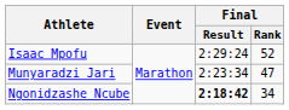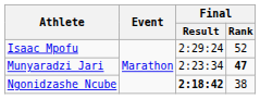 <table class="wikitable" style="font-size:90%">
 <tr>
 <th rowspan="2">Athlete</th>
 <th rowspan="2">Event</th>
 <th colspan="2">Final</th>
 </tr>
 <tr style="font-size:95%">
 <th>Result</th>
 <th>Rank</th>
 </tr>
 <tr style=text-align:center>
 <td style=text-align:left><a href='#'>Isaac Mpofu</a></td>
 <td style=text-align:left rowspan=3><a href='#'>Marathon</a></td>
 <td>2:29:24</td>
 <td>52</td>
 </tr>
 <tr style=text-align:center>
 <td style=text-align:left><a href='#'>Munyaradzi Jari</a></td>
 <td>2:23:34</td>
-<td>47</td>
+<td><strong>47</strong></td>
 </tr>
 <tr style=text-align:center>
 <td style=text-align:left><a href='#'>Ngonidzashe Ncube</a></td>
 <td><strong>2:18:42</strong></td>
-<td>34</td>
+<td>38</td>
 </tr>
 </table>
